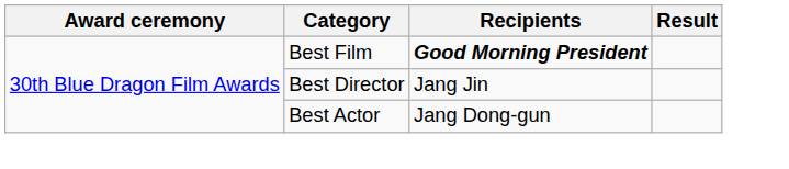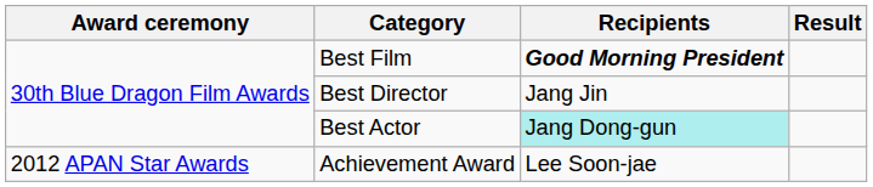 <table class="wikitable sortable">
 <tr>
 <th>Award ceremony</th>
 <th>Category</th>
 <th>Recipients</th>
 <th>Result</th>
 </tr>
 <tr>
 <td rowspan="3"><a href='#'>30th Blue Dragon Film Awards</a></td>
 <td>Best Film</td>
 <td><strong><em>Good Morning President</em></strong></td>
 <td></td>
 </tr>
 <tr>
 <td>Best Director</td>
 <td>Jang Jin</td>
 <td></td>
 </tr>
 <tr>
 <td>Best Actor</td>
-<td>Jang Dong-gun</td>
+<td style="background: paleturquoise;">Jang Dong-gun</td>
+<td></td>
+</tr>
+<tr>
+<td>2012 <a href='#'>APAN Star Awards</a></td>
+<td>Achievement Award</td>
+<td>Lee Soon-jae</td>
 <td></td>
 </tr>
 </table>
